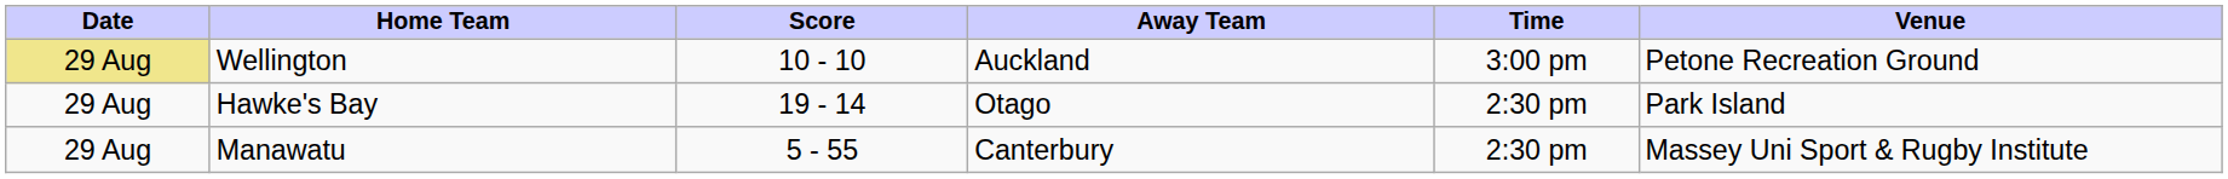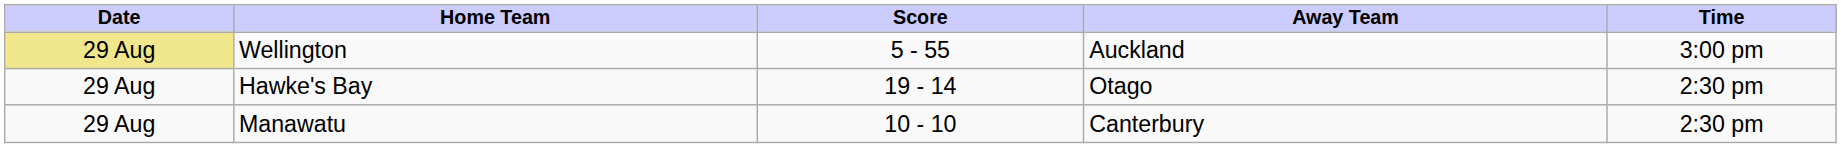 <table class="wikitable" style="width:100%;">
 <tr style="background:#ccf; font-size:85%; line-height:90%; text-align:center;">
 <td style="width:7%; "><strong>Date</strong></td>
 <td style="width:16%; "><strong>Home Team</strong></td>
 <td style="width:10%; "><strong>Score</strong></td>
 <td style="width:16%; "><strong>Away Team</strong></td>
 <td style="width:7%; "><strong>Time</strong></td>
-<td style="width:20%; "><strong>Venue</strong></td>
 </tr>
 <tr>
 <td align=center style="background: khaki;">29 Aug</td>
 <td> Wellington</td>
-<td align=center>10 - 10</td>
+<td align=center>5 - 55</td>
 <td> Auckland</td>
 <td align=center>3:00 pm</td>
-<td>Petone Recreation Ground</td>
 </tr>
 <tr>
 <td align=center>29 Aug</td>
 <td> Hawke's Bay</td>
 <td align=center>19 - 14</td>
 <td> Otago</td>
 <td align=center>2:30 pm</td>
-<td>Park Island</td>
 </tr>
 <tr>
 <td align=center>29 Aug</td>
 <td> Manawatu</td>
-<td align=center>5 - 55</td>
+<td align=center>10 - 10</td>
 <td> Canterbury</td>
 <td align=center>2:30 pm</td>
-<td>Massey Uni Sport & Rugby Institute</td>
 </tr>
 </table>
